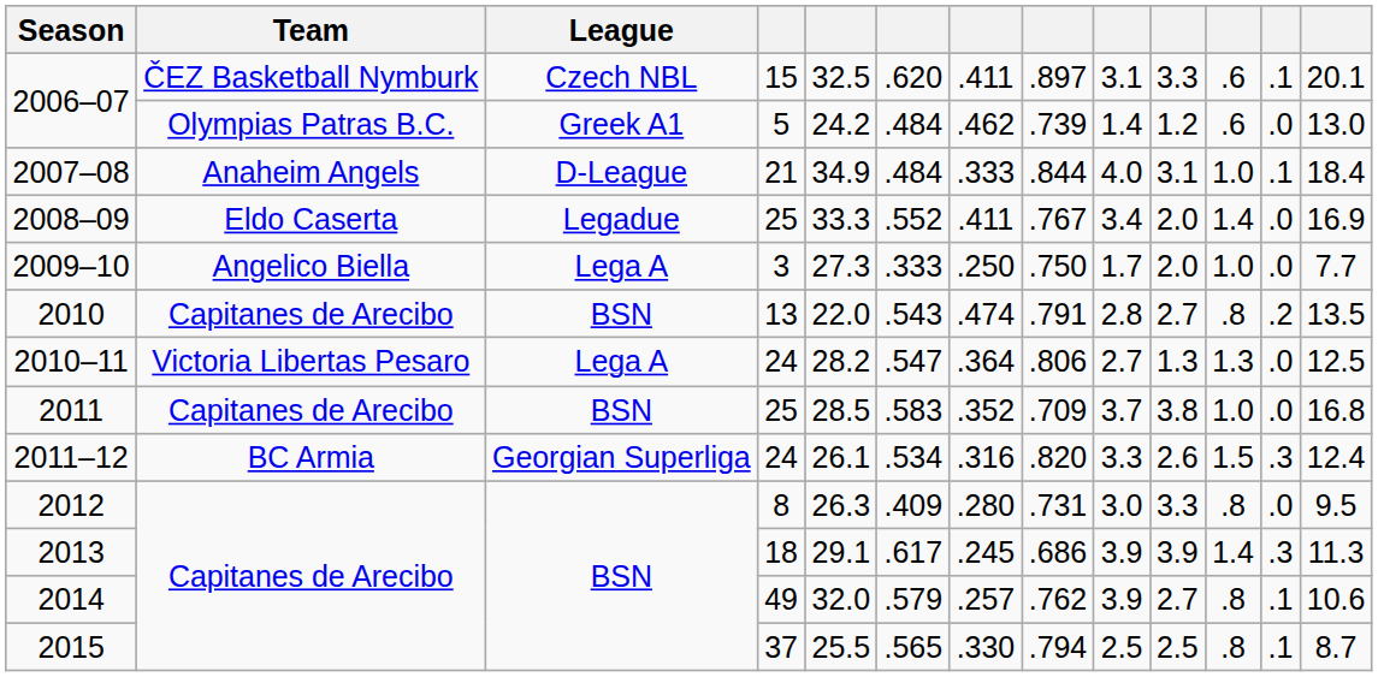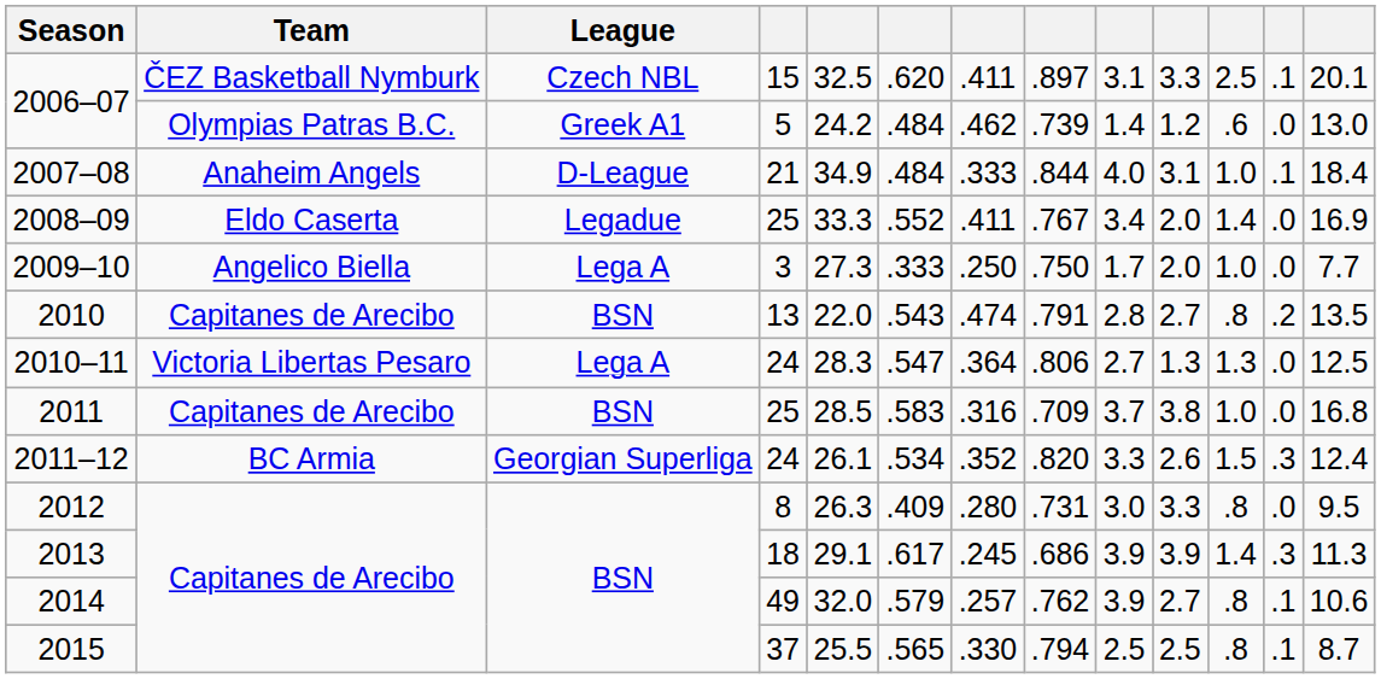 <table class="wikitable sortable" style="font-size:95%; text-align:center;">
 <tr>
 <th>Season</th>
 <th>Team</th>
 <th>League</th>
 <th></th>
 <th></th>
 <th></th>
 <th></th>
 <th></th>
 <th></th>
 <th></th>
 <th></th>
 <th></th>
 <th></th>
 </tr>
 <tr>
 <td rowspan="2">2006–07</td>
 <td><a href='#'>ČEZ Basketball Nymburk</a></td>
 <td><a href='#'>Czech NBL</a></td>
 <td>15</td>
 <td>32.5</td>
 <td>.620</td>
 <td>.411</td>
 <td>.897</td>
 <td>3.1</td>
 <td>3.3</td>
-<td>.6</td>
+<td>2.5</td>
 <td>.1</td>
 <td>20.1</td>
 </tr>
 <tr>
 <td><a href='#'>Olympias Patras B.C.</a></td>
 <td><a href='#'>Greek A1</a></td>
 <td>5</td>
 <td>24.2</td>
 <td>.484</td>
 <td>.462</td>
 <td>.739</td>
 <td>1.4</td>
 <td>1.2</td>
 <td>.6</td>
 <td>.0</td>
 <td>13.0</td>
 </tr>
 <tr>
 <td>2007–08</td>
 <td><a href='#'>Anaheim Angels</a></td>
 <td><a href='#'>D-League</a></td>
 <td>21</td>
 <td>34.9</td>
 <td>.484</td>
 <td>.333</td>
 <td>.844</td>
 <td>4.0</td>
 <td>3.1</td>
 <td>1.0</td>
 <td>.1</td>
 <td>18.4</td>
 </tr>
 <tr>
 <td>2008–09</td>
 <td><a href='#'>Eldo Caserta</a></td>
 <td><a href='#'>Legadue</a></td>
 <td>25</td>
 <td>33.3</td>
 <td>.552</td>
 <td>.411</td>
 <td>.767</td>
 <td>3.4</td>
 <td>2.0</td>
 <td>1.4</td>
 <td>.0</td>
 <td>16.9</td>
 </tr>
 <tr>
 <td>2009–10</td>
 <td><a href='#'>Angelico Biella</a></td>
 <td><a href='#'>Lega A</a></td>
 <td>3</td>
 <td>27.3</td>
 <td>.333</td>
 <td>.250</td>
 <td>.750</td>
 <td>1.7</td>
 <td>2.0</td>
 <td>1.0</td>
 <td>.0</td>
 <td>7.7</td>
 </tr>
 <tr>
 <td>2010</td>
 <td><a href='#'>Capitanes de Arecibo</a></td>
 <td><a href='#'>BSN</a></td>
 <td>13</td>
 <td>22.0</td>
 <td>.543</td>
 <td>.474</td>
 <td>.791</td>
 <td>2.8</td>
 <td>2.7</td>
 <td>.8</td>
 <td>.2</td>
 <td>13.5</td>
 </tr>
 <tr>
 <td>2010–11</td>
 <td><a href='#'>Victoria Libertas Pesaro</a></td>
 <td><a href='#'>Lega A</a></td>
 <td>24</td>
-<td>28.2</td>
+<td>28.3</td>
 <td>.547</td>
 <td>.364</td>
 <td>.806</td>
 <td>2.7</td>
 <td>1.3</td>
 <td>1.3</td>
 <td>.0</td>
 <td>12.5</td>
 </tr>
 <tr>
 <td>2011</td>
 <td><a href='#'>Capitanes de Arecibo</a></td>
 <td><a href='#'>BSN</a></td>
 <td>25</td>
 <td>28.5</td>
 <td>.583</td>
-<td>.352</td>
+<td>.316</td>
 <td>.709</td>
 <td>3.7</td>
 <td>3.8</td>
 <td>1.0</td>
 <td>.0</td>
 <td>16.8</td>
 </tr>
 <tr>
 <td>2011–12</td>
 <td><a href='#'>BC Armia</a></td>
 <td><a href='#'>Georgian Superliga</a></td>
 <td>24</td>
 <td>26.1</td>
 <td>.534</td>
-<td>.316</td>
+<td>.352</td>
 <td>.820</td>
 <td>3.3</td>
 <td>2.6</td>
 <td>1.5</td>
 <td>.3</td>
 <td>12.4</td>
 </tr>
 <tr>
 <td>2012</td>
 <td rowspan="4"><a href='#'>Capitanes de Arecibo</a></td>
 <td rowspan="4"><a href='#'>BSN</a></td>
 <td>8</td>
 <td>26.3</td>
 <td>.409</td>
 <td>.280</td>
 <td>.731</td>
 <td>3.0</td>
 <td>3.3</td>
 <td>.8</td>
 <td>.0</td>
 <td>9.5</td>
 </tr>
 <tr>
 <td>2013</td>
 <td>18</td>
 <td>29.1</td>
 <td>.617</td>
 <td>.245</td>
 <td>.686</td>
 <td>3.9</td>
 <td>3.9</td>
 <td>1.4</td>
 <td>.3</td>
 <td>11.3</td>
 </tr>
 <tr>
 <td>2014</td>
 <td>49</td>
 <td>32.0</td>
 <td>.579</td>
 <td>.257</td>
 <td>.762</td>
 <td>3.9</td>
 <td>2.7</td>
 <td>.8</td>
 <td>.1</td>
 <td>10.6</td>
 </tr>
 <tr>
 <td>2015</td>
 <td>37</td>
 <td>25.5</td>
 <td>.565</td>
 <td>.330</td>
 <td>.794</td>
 <td>2.5</td>
 <td>2.5</td>
 <td>.8</td>
 <td>.1</td>
 <td>8.7</td>
 </tr>
 </table>
